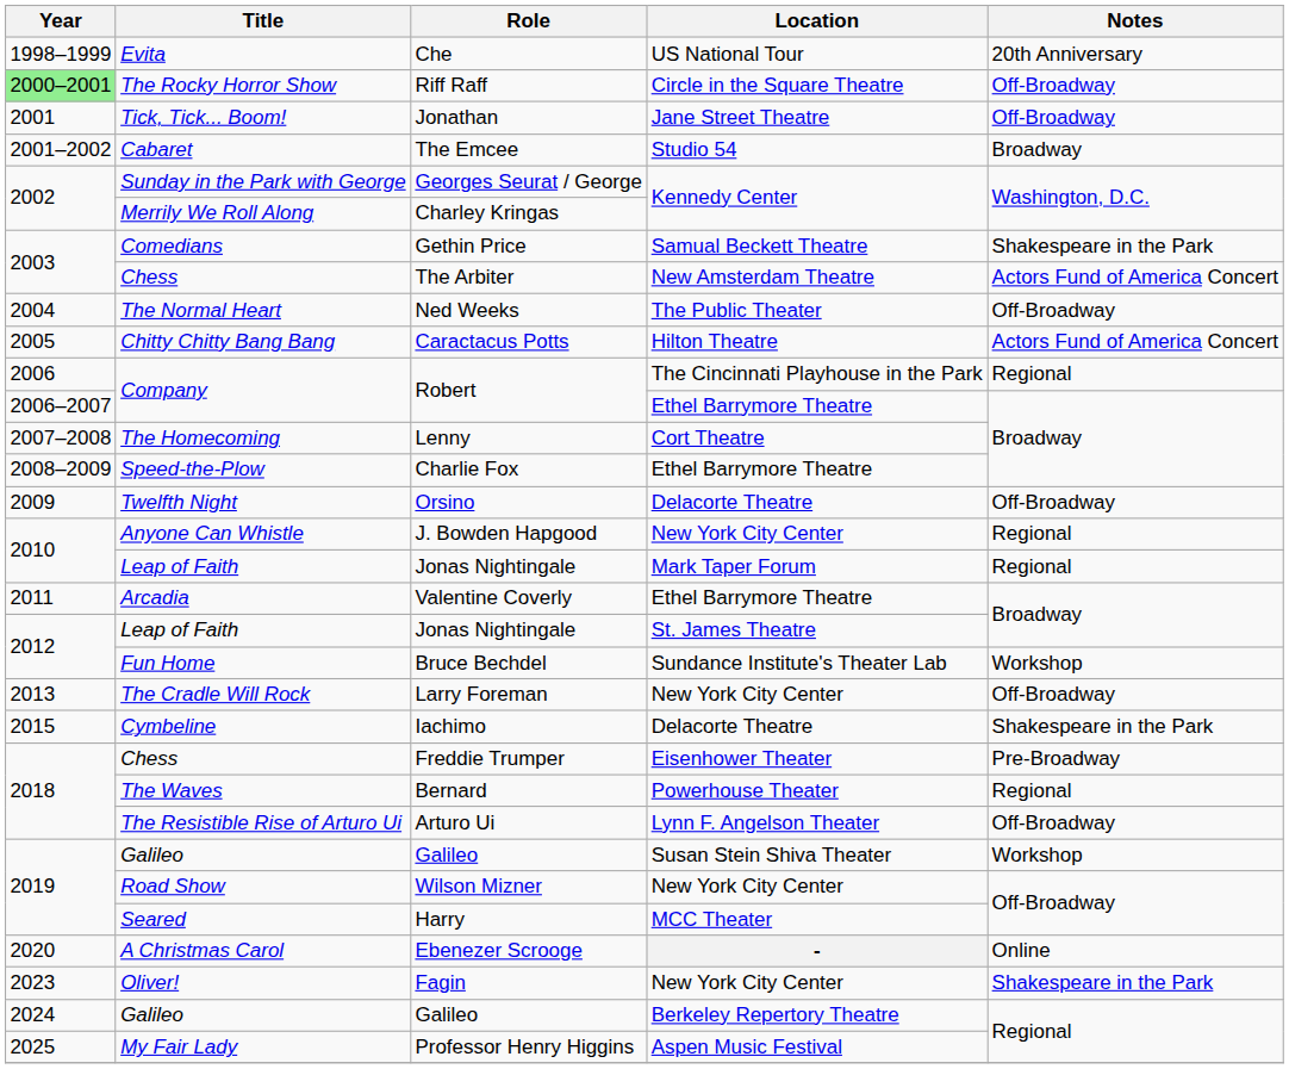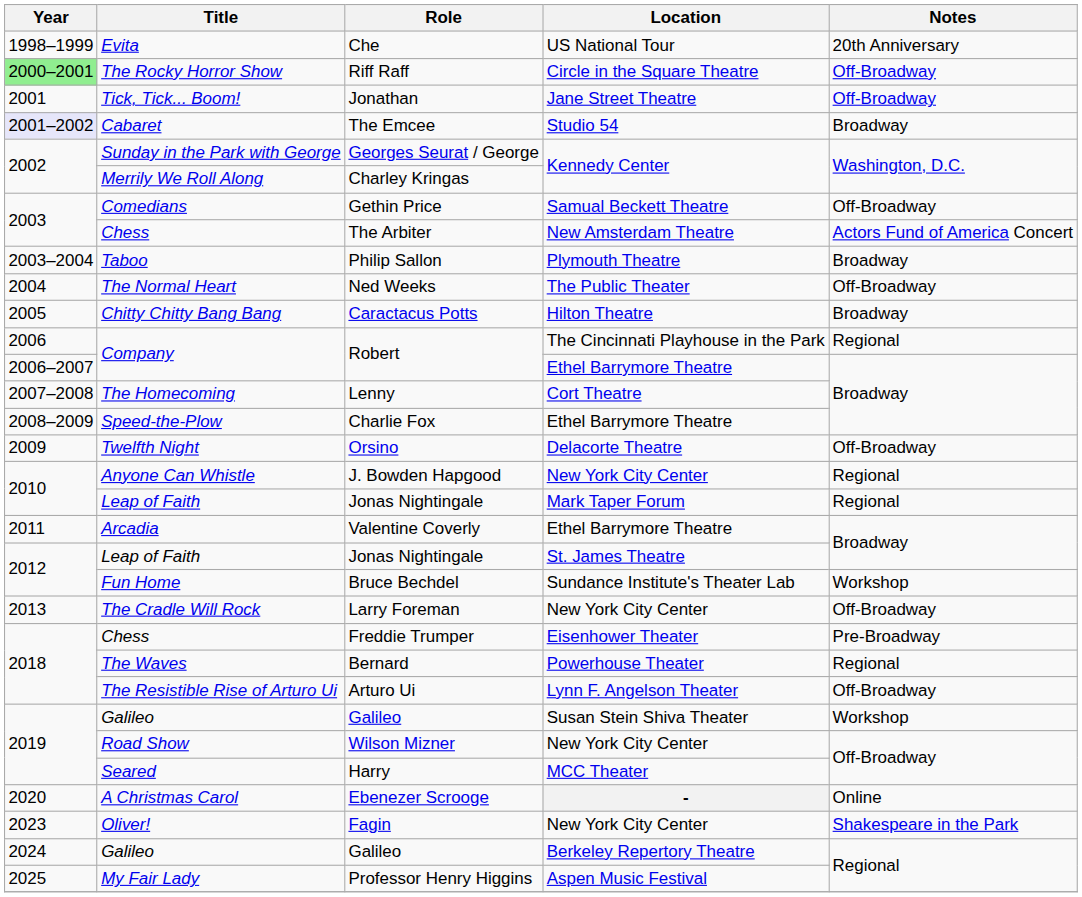 <table Class= wikitable sortable>
 <tr>
 <th>Year</th>
 <th>Title</th>
 <th>Role</th>
 <th>Location</th>
 <th>Notes</th>
 </tr>
 <tr>
 <td>1998–1999</td>
 <td><a href='#'><em>Evita</em></a></td>
 <td>Che</td>
 <td>US National Tour</td>
 <td>20th Anniversary</td>
 </tr>
 <tr>
 <td style="background: lightgreen;">2000–2001</td>
 <td><em><a href='#'>The Rocky Horror Show</a></em></td>
 <td>Riff Raff</td>
 <td><a href='#'>Circle in the Square Theatre</a></td>
 <td><a href='#'>Off-Broadway</a></td>
 </tr>
 <tr>
 <td>2001</td>
 <td><em><a href='#'>Tick, Tick... Boom!</a></em></td>
 <td>Jonathan</td>
 <td><a href='#'>Jane Street Theatre</a></td>
 <td><a href='#'>Off-Broadway</a></td>
 </tr>
 <tr>
-<td>2001–2002</td>
+<td style="background: lavender;">2001–2002</td>
 <td><a href='#'><em>Cabaret</em></a></td>
 <td>The Emcee</td>
 <td><a href='#'>Studio 54</a></td>
 <td>Broadway</td>
 </tr>
 <tr>
 <td rowspan=2>2002</td>
 <td><em><a href='#'>Sunday in the Park with George</a></em></td>
 <td><a href='#'>Georges Seurat</a> / George</td>
 <td rowspan=2><a href='#'>Kennedy Center</a></td>
 <td rowspan=2><a href='#'>Washington, D.C.</a></td>
 </tr>
 <tr>
 <td><a href='#'><em>Merrily We Roll Along</em></a></td>
 <td>Charley Kringas</td>
 </tr>
 <tr>
 <td rowspan=2>2003</td>
 <td><a href='#'><em>Comedians</em></a></td>
 <td>Gethin Price</td>
 <td><a href='#'>Samual Beckett Theatre</a></td>
-<td>Shakespeare in the Park</td>
+<td>Off-Broadway</td>
 </tr>
 <tr>
 <td><a href='#'><em>Chess</em></a></td>
 <td>The Arbiter</td>
 <td><a href='#'>New Amsterdam Theatre</a></td>
 <td><a href='#'>Actors Fund of America</a> Concert</td>
+</tr>
+<tr>
+<td>2003–2004</td>
+<td><a href='#'><em>Taboo</em></a></td>
+<td>Philip Sallon</td>
+<td><a href='#'>Plymouth Theatre</a></td>
+<td>Broadway</td>
 </tr>
 <tr>
 <td>2004</td>
 <td><em><a href='#'>The Normal Heart</a></em></td>
 <td>Ned Weeks</td>
 <td><a href='#'>The Public Theater</a></td>
 <td>Off-Broadway</td>
 </tr>
 <tr>
 <td>2005</td>
 <td><a href='#'><em>Chitty Chitty Bang Bang</em></a></td>
 <td><a href='#'>Caractacus Potts</a></td>
 <td><a href='#'>Hilton Theatre</a></td>
-<td><a href='#'>Actors Fund of America</a> Concert</td>
+<td>Broadway</td>
 </tr>
 <tr>
 <td>2006</td>
 <td rowspan=2><em><a href='#'>Company</a></em></td>
 <td rowspan=2>Robert</td>
 <td>The Cincinnati Playhouse in the Park</td>
 <td>Regional</td>
 </tr>
 <tr>
 <td>2006–2007</td>
 <td><a href='#'>Ethel Barrymore Theatre</a></td>
 <td rowspan=3>Broadway</td>
 </tr>
 <tr>
 <td>2007–2008</td>
 <td><em><a href='#'>The Homecoming</a></em></td>
 <td>Lenny</td>
 <td><a href='#'>Cort Theatre</a></td>
 </tr>
 <tr>
 <td>2008–2009</td>
 <td><em><a href='#'>Speed-the-Plow</a></em></td>
 <td>Charlie Fox</td>
 <td>Ethel Barrymore Theatre</td>
 </tr>
 <tr>
 <td>2009</td>
 <td><em><a href='#'>Twelfth Night</a></em></td>
 <td><a href='#'>Orsino</a></td>
 <td><a href='#'>Delacorte Theatre</a></td>
 <td>Off-Broadway</td>
 </tr>
 <tr>
 <td rowspan=2>2010</td>
 <td><em><a href='#'>Anyone Can Whistle</a></em></td>
 <td>J. Bowden Hapgood</td>
 <td><a href='#'>New York City Center</a></td>
 <td>Regional</td>
 </tr>
 <tr>
 <td><a href='#'><em>Leap of Faith</em></a></td>
 <td>Jonas Nightingale</td>
 <td><a href='#'>Mark Taper Forum</a></td>
 <td>Regional</td>
 </tr>
 <tr>
 <td>2011</td>
 <td><a href='#'><em>Arcadia</em></a></td>
 <td>Valentine Coverly</td>
 <td>Ethel Barrymore Theatre</td>
 <td rowspan=2>Broadway</td>
 </tr>
 <tr>
 <td rowspan=2>2012</td>
 <td><em>Leap of Faith</em></td>
 <td>Jonas Nightingale</td>
 <td><a href='#'>St. James Theatre</a></td>
 </tr>
 <tr>
 <td><a href='#'><em>Fun Home</em></a></td>
 <td>Bruce Bechdel</td>
 <td>Sundance Institute's Theater Lab</td>
 <td>Workshop</td>
 </tr>
 <tr>
 <td>2013</td>
 <td><em><a href='#'>The Cradle Will Rock</a></em></td>
 <td>Larry Foreman</td>
 <td>New York City Center</td>
 <td>Off-Broadway</td>
 </tr>
 <tr>
-<td>2015</td>
-<td><em><a href='#'>Cymbeline</a></em></td>
-<td>Iachimo</td>
-<td>Delacorte Theatre</td>
-<td>Shakespeare in the Park</td>
-</tr>
-<tr>
 <td rowspan=3>2018</td>
 <td><em>Chess</em></td>
 <td>Freddie Trumper</td>
 <td><a href='#'>Eisenhower Theater</a></td>
 <td>Pre-Broadway</td>
 </tr>
 <tr>
 <td><em><a href='#'>The Waves</a></em></td>
 <td>Bernard</td>
 <td><a href='#'>Powerhouse Theater</a></td>
 <td>Regional</td>
 </tr>
 <tr>
 <td><em><a href='#'>The Resistible Rise of Arturo Ui</a></em></td>
 <td>Arturo Ui</td>
 <td><a href='#'>Lynn F. Angelson Theater</a></td>
 <td>Off-Broadway</td>
 </tr>
 <tr>
 <td rowspan=3>2019</td>
 <td><em>Galileo</em></td>
 <td><a href='#'>Galileo</a></td>
 <td>Susan Stein Shiva Theater</td>
 <td>Workshop</td>
 </tr>
 <tr>
 <td><a href='#'><em>Road Show</em></a></td>
 <td><a href='#'>Wilson Mizner</a></td>
 <td>New York City Center</td>
 <td rowspan=2>Off-Broadway</td>
 </tr>
 <tr>
 <td><a href='#'><em>Seared</em></a></td>
 <td>Harry</td>
 <td><a href='#'>MCC Theater</a></td>
 </tr>
 <tr>
 <td>2020</td>
 <td><em><a href='#'>A Christmas Carol</a></em></td>
 <td><a href='#'>Ebenezer Scrooge</a></td>
 <th>-</th>
 <td>Online</td>
 </tr>
 <tr>
 <td>2023</td>
 <td><em><a href='#'>Oliver!</a></em></td>
 <td><a href='#'>Fagin</a></td>
 <td>New York City Center</td>
 <td><a href='#'>Shakespeare in the Park</a></td>
 </tr>
 <tr>
 <td>2024</td>
 <td><em>Galileo</em></td>
 <td>Galileo</td>
 <td><a href='#'>Berkeley Repertory Theatre</a></td>
 <td rowspan=2>Regional</td>
 </tr>
 <tr>
 <td>2025</td>
 <td><em><a href='#'>My Fair Lady</a></em></td>
 <td>Professor Henry Higgins</td>
 <td><a href='#'>Aspen Music Festival</a></td>
 </tr>
 <tr>
 </tr>
 </table>
